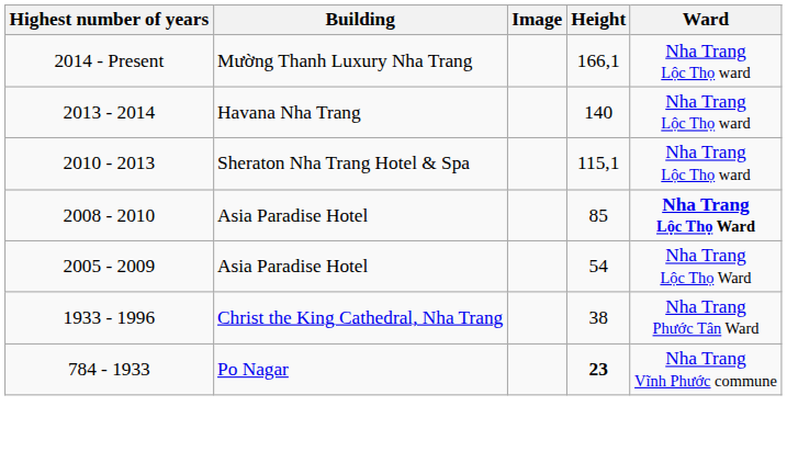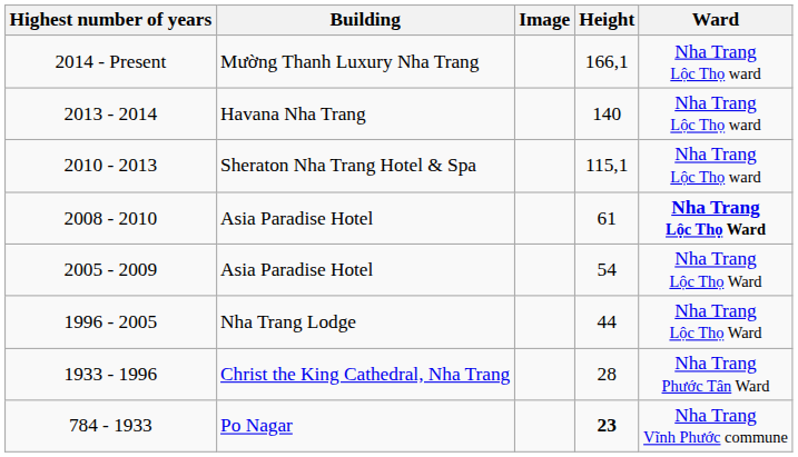 <table class="wikitable sortable">
 <tr>
 <th>Highest number of years</th>
 <th>Building</th>
 <th>Image</th>
 <th>Height</th>
 <th>Ward</th>
 </tr>
 <tr>
 <td align="center">2014 - Present</td>
 <td>Mường Thanh Luxury Nha Trang</td>
 <td align="center"></td>
 <td align="center">166,1</td>
 <td align="center"><a href='#'>Nha Trang</a><br><small><a href='#'>Lộc Thọ</a> ward</small></td>
 </tr>
 <tr>
 <td align="center">2013 - 2014</td>
 <td>Havana Nha Trang</td>
 <td align="center"></td>
 <td align="center">140</td>
 <td align="center"><a href='#'>Nha Trang</a><br><small><a href='#'>Lộc Thọ</a> ward</small></td>
 </tr>
 <tr>
 <td align="center">2010 - 2013</td>
 <td>Sheraton Nha Trang Hotel & Spa</td>
 <td align="center"></td>
 <td align="center">115,1</td>
 <td align="center"><a href='#'>Nha Trang</a><br><small><a href='#'>Lộc Thọ</a> ward</small></td>
 </tr>
 <tr>
 <td align="center">2008 - 2010</td>
 <td>Asia Paradise Hotel</td>
 <td align="center"></td>
-<td align="center">85</td>
+<td align="center">61</td>
 <td align="center"><strong><a href='#'>Nha Trang</a><br><small><a href='#'>Lộc Thọ</a> Ward</small></strong></td>
 </tr>
 <tr>
 <td align="center">2005 - 2009</td>
 <td>Asia Paradise Hotel</td>
 <td align="center"></td>
 <td align="center">54</td>
 <td align="center"><a href='#'>Nha Trang</a><br><small><a href='#'>Lộc Thọ</a> Ward</small></td>
 </tr>
 <tr>
+<td align="center">1996 - 2005</td>
+<td>Nha Trang Lodge</td>
+<td align="center"></td>
+<td align="center">44</td>
+<td align="center"><a href='#'>Nha Trang</a><br><small><a href='#'>Lộc Thọ</a> Ward</small></td>
+</tr>
+<tr>
 <td align="center">1933 - 1996</td>
 <td><a href='#'>Christ the King Cathedral, Nha Trang</a></td>
 <td align="center"></td>
-<td align="center">38</td>
+<td align="center">28</td>
 <td align="center"><a href='#'>Nha Trang</a><br><small><a href='#'>Phước Tân</a> Ward</small></td>
 </tr>
 <tr>
 <td align="center">784 - 1933</td>
 <td><a href='#'>Po Nagar</a></td>
 <td align="center"></td>
 <td align="center"><strong>23</strong></td>
 <td align="center"><a href='#'>Nha Trang</a><br><small><a href='#'>Vĩnh Phước</a> commune</small></td>
 </tr>
 </table>
